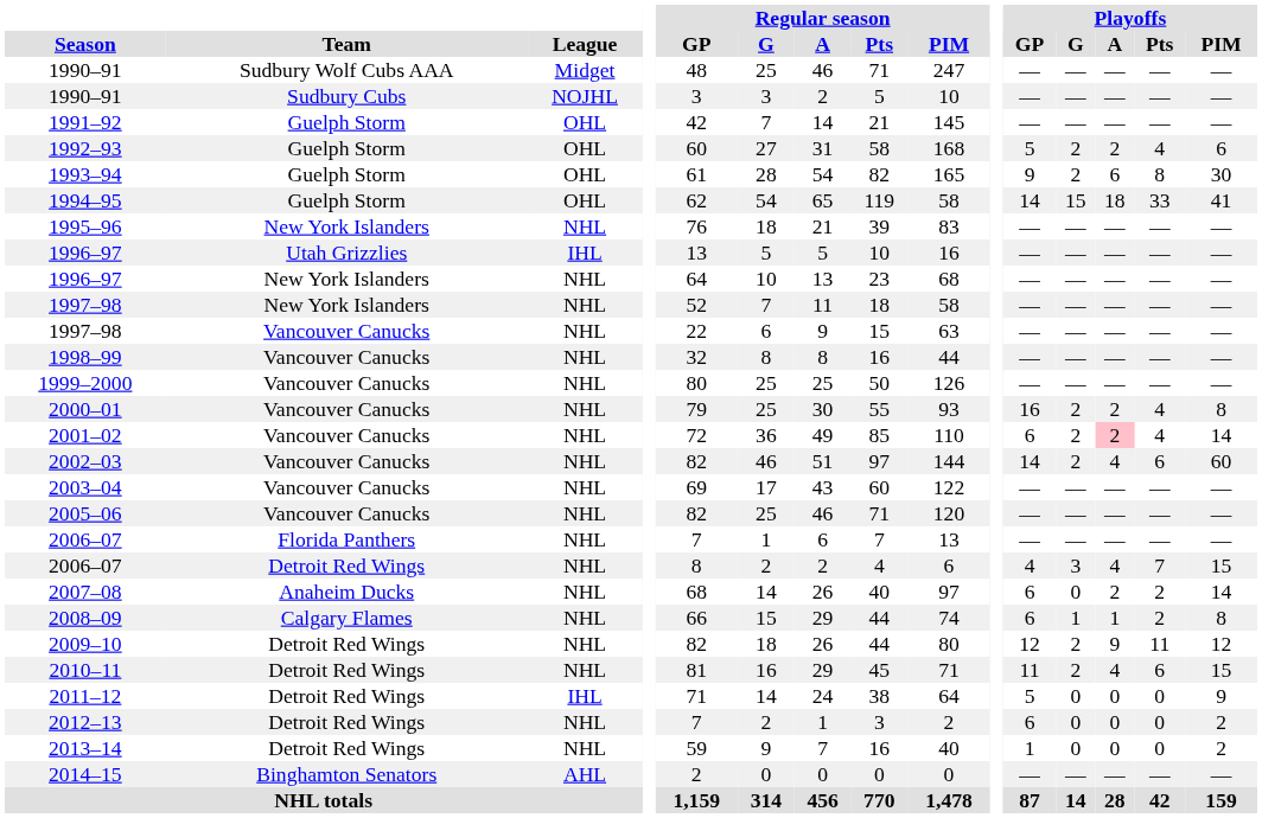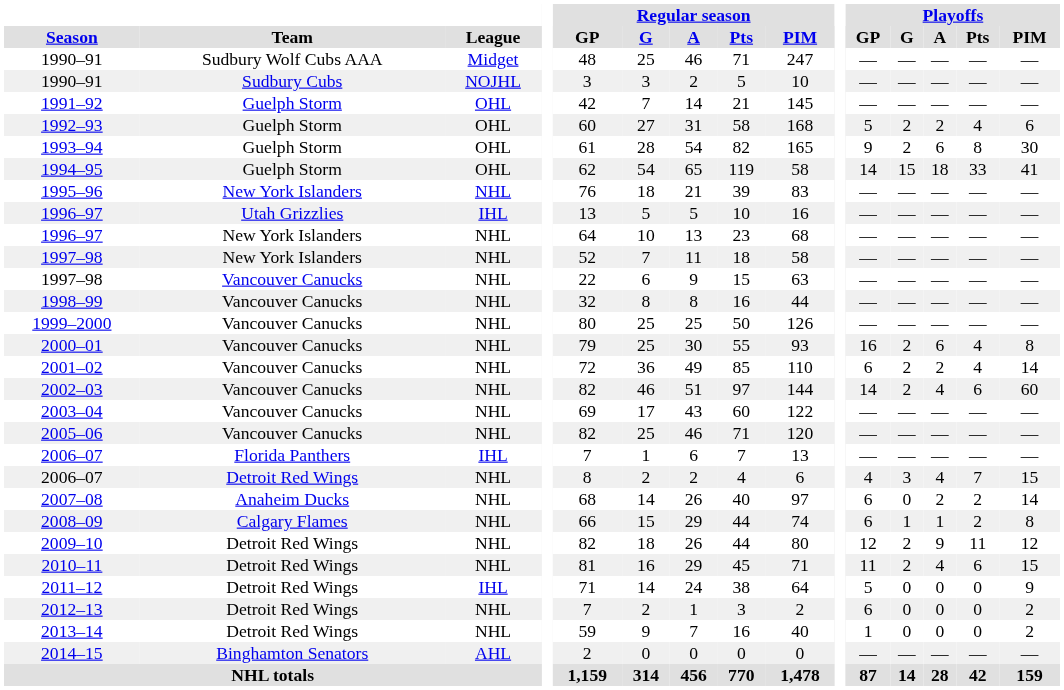 <table border="0" cellpadding="1" cellspacing="0" style="text-align:center; width:60em">
 <tr bgcolor="#e0e0e0">
 <th colspan="3" bgcolor="#ffffff"> </th>
 <th rowspan="100" bgcolor="#ffffff"> </th>
 <th colspan="5"><a href='#'>Regular season</a></th>
 <th rowspan="100" bgcolor="#ffffff"> </th>
 <th colspan="5"><a href='#'>Playoffs</a></th>
 </tr>
 <tr bgcolor="#e0e0e0">
 <th><a href='#'>Season</a></th>
 <th>Team</th>
 <th>League</th>
 <th>GP</th>
 <th><a href='#'>G</a></th>
 <th><a href='#'>A</a></th>
 <th><a href='#'>Pts</a></th>
 <th><a href='#'>PIM</a></th>
 <th>GP</th>
 <th>G</th>
 <th>A</th>
 <th>Pts</th>
 <th>PIM</th>
 </tr>
 <tr>
 <td>1990–91</td>
 <td>Sudbury Wolf Cubs AAA</td>
 <td><a href='#'>Midget</a></td>
 <td>48</td>
 <td>25</td>
 <td>46</td>
 <td>71</td>
 <td>247</td>
 <td>—</td>
 <td>—</td>
 <td>—</td>
 <td>—</td>
 <td>—</td>
 </tr>
 <tr bgcolor="#f0f0f0">
 <td>1990–91</td>
 <td><a href='#'>Sudbury Cubs</a></td>
 <td><a href='#'>NOJHL</a></td>
 <td>3</td>
 <td>3</td>
 <td>2</td>
 <td>5</td>
 <td>10</td>
 <td>—</td>
 <td>—</td>
 <td>—</td>
 <td>—</td>
 <td>—</td>
 </tr>
 <tr>
 <td><a href='#'>1991–92</a></td>
 <td><a href='#'>Guelph Storm</a></td>
 <td><a href='#'>OHL</a></td>
 <td>42</td>
 <td>7</td>
 <td>14</td>
 <td>21</td>
 <td>145</td>
 <td>—</td>
 <td>—</td>
 <td>—</td>
 <td>—</td>
 <td>—</td>
 </tr>
 <tr bgcolor="#f0f0f0">
 <td><a href='#'>1992–93</a></td>
 <td>Guelph Storm</td>
 <td>OHL</td>
 <td>60</td>
 <td>27</td>
 <td>31</td>
 <td>58</td>
 <td>168</td>
 <td>5</td>
 <td>2</td>
 <td>2</td>
 <td>4</td>
 <td>6</td>
 </tr>
 <tr>
 <td><a href='#'>1993–94</a></td>
 <td>Guelph Storm</td>
 <td>OHL</td>
 <td>61</td>
 <td>28</td>
 <td>54</td>
 <td>82</td>
 <td>165</td>
 <td>9</td>
 <td>2</td>
 <td>6</td>
 <td>8</td>
 <td>30</td>
 </tr>
 <tr bgcolor="#f0f0f0">
 <td><a href='#'>1994–95</a></td>
 <td>Guelph Storm</td>
 <td>OHL</td>
 <td>62</td>
 <td>54</td>
 <td>65</td>
 <td>119</td>
 <td>58</td>
 <td>14</td>
 <td>15</td>
 <td>18</td>
 <td>33</td>
 <td>41</td>
 </tr>
 <tr>
 <td><a href='#'>1995–96</a></td>
 <td><a href='#'>New York Islanders</a></td>
 <td><a href='#'>NHL</a></td>
 <td>76</td>
 <td>18</td>
 <td>21</td>
 <td>39</td>
 <td>83</td>
 <td>—</td>
 <td>—</td>
 <td>—</td>
 <td>—</td>
 <td>—</td>
 </tr>
 <tr bgcolor="#f0f0f0">
 <td><a href='#'>1996–97</a></td>
 <td><a href='#'>Utah Grizzlies</a></td>
 <td><a href='#'>IHL</a></td>
 <td>13</td>
 <td>5</td>
 <td>5</td>
 <td>10</td>
 <td>16</td>
 <td>—</td>
 <td>—</td>
 <td>—</td>
 <td>—</td>
 <td>—</td>
 </tr>
 <tr>
 <td><a href='#'>1996–97</a></td>
 <td>New York Islanders</td>
 <td>NHL</td>
 <td>64</td>
 <td>10</td>
 <td>13</td>
 <td>23</td>
 <td>68</td>
 <td>—</td>
 <td>—</td>
 <td>—</td>
 <td>—</td>
 <td>—</td>
 </tr>
 <tr bgcolor="#f0f0f0">
 <td><a href='#'>1997–98</a></td>
 <td>New York Islanders</td>
 <td>NHL</td>
 <td>52</td>
 <td>7</td>
 <td>11</td>
 <td>18</td>
 <td>58</td>
 <td>—</td>
 <td>—</td>
 <td>—</td>
 <td>—</td>
 <td>—</td>
 </tr>
 <tr>
 <td>1997–98</td>
 <td><a href='#'>Vancouver Canucks</a></td>
 <td>NHL</td>
 <td>22</td>
 <td>6</td>
 <td>9</td>
 <td>15</td>
 <td>63</td>
 <td>—</td>
 <td>—</td>
 <td>—</td>
 <td>—</td>
 <td>—</td>
 </tr>
 <tr bgcolor="#f0f0f0">
 <td><a href='#'>1998–99</a></td>
 <td>Vancouver Canucks</td>
 <td>NHL</td>
 <td>32</td>
 <td>8</td>
 <td>8</td>
 <td>16</td>
 <td>44</td>
 <td>—</td>
 <td>—</td>
 <td>—</td>
 <td>—</td>
 <td>—</td>
 </tr>
 <tr>
 <td><a href='#'>1999–2000</a></td>
 <td>Vancouver Canucks</td>
 <td>NHL</td>
 <td>80</td>
 <td>25</td>
 <td>25</td>
 <td>50</td>
 <td>126</td>
 <td>—</td>
 <td>—</td>
 <td>—</td>
 <td>—</td>
 <td>—</td>
 </tr>
 <tr bgcolor="#f0f0f0">
 <td><a href='#'>2000–01</a></td>
 <td>Vancouver Canucks</td>
 <td>NHL</td>
 <td>79</td>
 <td>25</td>
 <td>30</td>
 <td>55</td>
 <td>93</td>
 <td>16</td>
 <td>2</td>
-<td>2</td>
+<td>6</td>
 <td>4</td>
 <td>8</td>
 </tr>
 <tr>
 <td><a href='#'>2001–02</a></td>
 <td>Vancouver Canucks</td>
 <td>NHL</td>
 <td>72</td>
 <td>36</td>
 <td>49</td>
 <td>85</td>
 <td>110</td>
 <td>6</td>
 <td>2</td>
-<td style="background: pink;">2</td>
+<td>2</td>
 <td>4</td>
 <td>14</td>
 </tr>
 <tr bgcolor="#f0f0f0">
 <td><a href='#'>2002–03</a></td>
 <td>Vancouver Canucks</td>
 <td>NHL</td>
 <td>82</td>
 <td>46</td>
 <td>51</td>
 <td>97</td>
 <td>144</td>
 <td>14</td>
 <td>2</td>
 <td>4</td>
 <td>6</td>
 <td>60</td>
 </tr>
 <tr>
 <td><a href='#'>2003–04</a></td>
 <td>Vancouver Canucks</td>
 <td>NHL</td>
 <td>69</td>
 <td>17</td>
 <td>43</td>
 <td>60</td>
 <td>122</td>
 <td>—</td>
 <td>—</td>
 <td>—</td>
 <td>—</td>
 <td>—</td>
 </tr>
 <tr bgcolor="#f0f0f0">
 <td><a href='#'>2005–06</a></td>
 <td>Vancouver Canucks</td>
 <td>NHL</td>
 <td>82</td>
 <td>25</td>
 <td>46</td>
 <td>71</td>
 <td>120</td>
 <td>—</td>
 <td>—</td>
 <td>—</td>
 <td>—</td>
 <td>—</td>
 </tr>
 <tr>
 <td><a href='#'>2006–07</a></td>
 <td><a href='#'>Florida Panthers</a></td>
-<td>NHL</td>
+<td><a href='#'>IHL</a></td>
 <td>7</td>
 <td>1</td>
 <td>6</td>
 <td>7</td>
 <td>13</td>
 <td>—</td>
 <td>—</td>
 <td>—</td>
 <td>—</td>
 <td>—</td>
 </tr>
 <tr bgcolor="#f0f0f0">
 <td>2006–07</td>
 <td><a href='#'>Detroit Red Wings</a></td>
 <td>NHL</td>
 <td>8</td>
 <td>2</td>
 <td>2</td>
 <td>4</td>
 <td>6</td>
 <td>4</td>
 <td>3</td>
 <td>4</td>
 <td>7</td>
 <td>15</td>
 </tr>
 <tr>
 <td><a href='#'>2007–08</a></td>
 <td><a href='#'>Anaheim Ducks</a></td>
 <td>NHL</td>
 <td>68</td>
 <td>14</td>
 <td>26</td>
 <td>40</td>
 <td>97</td>
 <td>6</td>
 <td>0</td>
 <td>2</td>
 <td>2</td>
 <td>14</td>
 </tr>
 <tr bgcolor="#f0f0f0">
 <td><a href='#'>2008–09</a></td>
 <td><a href='#'>Calgary Flames</a></td>
 <td>NHL</td>
 <td>66</td>
 <td>15</td>
 <td>29</td>
 <td>44</td>
 <td>74</td>
 <td>6</td>
 <td>1</td>
 <td>1</td>
 <td>2</td>
 <td>8</td>
 </tr>
 <tr>
 <td><a href='#'>2009–10</a></td>
 <td>Detroit Red Wings</td>
 <td>NHL</td>
 <td>82</td>
 <td>18</td>
 <td>26</td>
 <td>44</td>
 <td>80</td>
 <td>12</td>
 <td>2</td>
 <td>9</td>
 <td>11</td>
 <td>12</td>
 </tr>
 <tr bgcolor="#f0f0f0">
 <td><a href='#'>2010–11</a></td>
 <td>Detroit Red Wings</td>
 <td>NHL</td>
 <td>81</td>
 <td>16</td>
 <td>29</td>
 <td>45</td>
 <td>71</td>
 <td>11</td>
 <td>2</td>
 <td>4</td>
 <td>6</td>
 <td>15</td>
 </tr>
 <tr>
 <td><a href='#'>2011–12</a></td>
 <td>Detroit Red Wings</td>
 <td><a href='#'>IHL</a></td>
 <td>71</td>
 <td>14</td>
 <td>24</td>
 <td>38</td>
 <td>64</td>
 <td>5</td>
 <td>0</td>
 <td>0</td>
 <td>0</td>
 <td>9</td>
 </tr>
 <tr bgcolor="#f0f0f0">
 <td><a href='#'>2012–13</a></td>
 <td>Detroit Red Wings</td>
 <td>NHL</td>
 <td>7</td>
 <td>2</td>
 <td>1</td>
 <td>3</td>
 <td>2</td>
 <td>6</td>
 <td>0</td>
 <td>0</td>
 <td>0</td>
 <td>2</td>
 </tr>
 <tr>
 <td><a href='#'>2013–14</a></td>
 <td>Detroit Red Wings</td>
 <td>NHL</td>
 <td>59</td>
 <td>9</td>
 <td>7</td>
 <td>16</td>
 <td>40</td>
 <td>1</td>
 <td>0</td>
 <td>0</td>
 <td>0</td>
 <td>2</td>
 </tr>
 <tr bgcolor="f0f0f0">
 <td><a href='#'>2014–15</a></td>
 <td><a href='#'>Binghamton Senators</a></td>
 <td><a href='#'>AHL</a></td>
 <td>2</td>
 <td>0</td>
 <td>0</td>
 <td>0</td>
 <td>0</td>
 <td>—</td>
 <td>—</td>
 <td>—</td>
 <td>—</td>
 <td>—</td>
 </tr>
 <tr bgcolor="#e0e0e0">
 <th colspan="3">NHL totals</th>
 <th>1,159</th>
 <th>314</th>
 <th>456</th>
 <th>770</th>
 <th>1,478</th>
 <th>87</th>
 <th>14</th>
 <th>28</th>
 <th>42</th>
 <th>159</th>
 </tr>
 </table>
